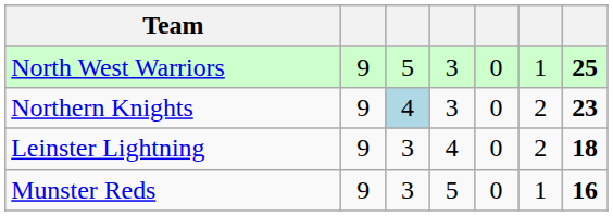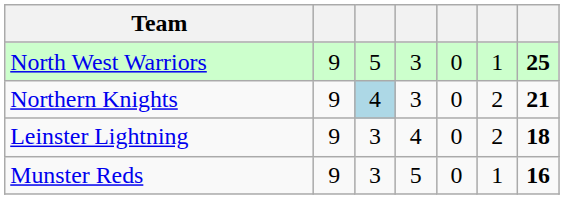 <table class="wikitable" style="text-align:center">
 <tr>
 <th style="width:200px">Team</th>
 <th width="20"></th>
 <th width="20"></th>
 <th width="20"></th>
 <th width="20"></th>
 <th width="20"></th>
 <th width="20"></th>
 </tr>
 <tr style="background:#cfc">
 <td style="text-align:left"><a href='#'>North West Warriors</a></td>
 <td>9</td>
 <td>5</td>
 <td>3</td>
 <td>0</td>
 <td>1</td>
 <td><strong>25</strong></td>
 </tr>
 <tr>
 <td style="text-align:left"><a href='#'>Northern Knights</a></td>
 <td>9</td>
 <td style="background: lightblue;">4</td>
 <td>3</td>
 <td>0</td>
 <td>2</td>
-<td><strong>23</strong></td>
+<td><strong>21</strong></td>
 </tr>
 <tr>
 <td style="text-align:left"><a href='#'>Leinster Lightning</a></td>
 <td>9</td>
 <td>3</td>
 <td>4</td>
 <td>0</td>
 <td>2</td>
 <td><strong>18</strong></td>
 </tr>
 <tr>
 <td style="text-align:left"><a href='#'>Munster Reds</a></td>
 <td>9</td>
 <td>3</td>
 <td>5</td>
 <td>0</td>
 <td>1</td>
 <td><strong>16</strong></td>
 </tr>
 </table>
